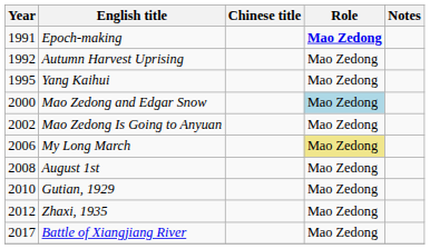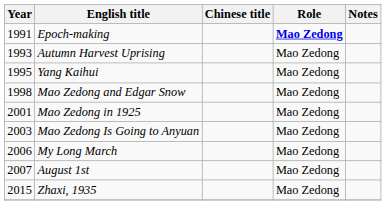 <table class="wikitable">
 <tr>
 <th>Year</th>
 <th>English title</th>
 <th>Chinese title</th>
 <th>Role</th>
 <th>Notes</th>
 </tr>
 <tr>
 <td>1991</td>
 <td><em>Epoch-making</em></td>
 <td></td>
 <td><strong><a href='#'>Mao Zedong</a></strong></td>
 <td></td>
 </tr>
 <tr>
-<td>1992</td>
+<td>1993</td>
 <td><em>Autumn Harvest Uprising</em></td>
 <td></td>
 <td>Mao Zedong</td>
 <td></td>
 </tr>
 <tr>
 <td>1995</td>
 <td><em>Yang Kaihui</em></td>
 <td></td>
 <td>Mao Zedong</td>
 <td></td>
 </tr>
 <tr>
-<td>2000</td>
+<td>1998</td>
 <td><em>Mao Zedong and Edgar Snow</em></td>
 <td></td>
-<td style="background: lightblue;">Mao Zedong</td>
+<td>Mao Zedong</td>
 <td></td>
 </tr>
 <tr>
-<td>2002</td>
+<td>2001</td>
+<td><em>Mao Zedong in 1925</em></td>
+<td></td>
+<td>Mao Zedong</td>
+<td></td>
+</tr>
+<tr>
+<td>2003</td>
 <td><em>Mao Zedong Is Going to Anyuan</em></td>
 <td></td>
 <td>Mao Zedong</td>
 <td></td>
 </tr>
 <tr>
 <td>2006</td>
 <td><em>My Long March</em></td>
 <td></td>
-<td style="background: khaki;">Mao Zedong</td>
+<td>Mao Zedong</td>
 <td></td>
 </tr>
 <tr>
-<td>2008</td>
+<td>2007</td>
 <td><em>August 1st</em></td>
 <td></td>
 <td>Mao Zedong</td>
 <td></td>
 </tr>
 <tr>
-<td>2010</td>
-<td><em>Gutian, 1929</em></td>
-<td></td>
-<td>Mao Zedong</td>
-<td></td>
-</tr>
-<tr>
-<td>2012</td>
+<td>2015</td>
 <td><em>Zhaxi, 1935</em></td>
-<td></td>
-<td>Mao Zedong</td>
-<td></td>
-</tr>
-<tr>
-<td>2017</td>
-<td><em><a href='#'>Battle of Xiangjiang River</a></em></td>
 <td></td>
 <td>Mao Zedong</td>
 <td></td>
 </tr>
 <tr>
 </tr>
 </table>
